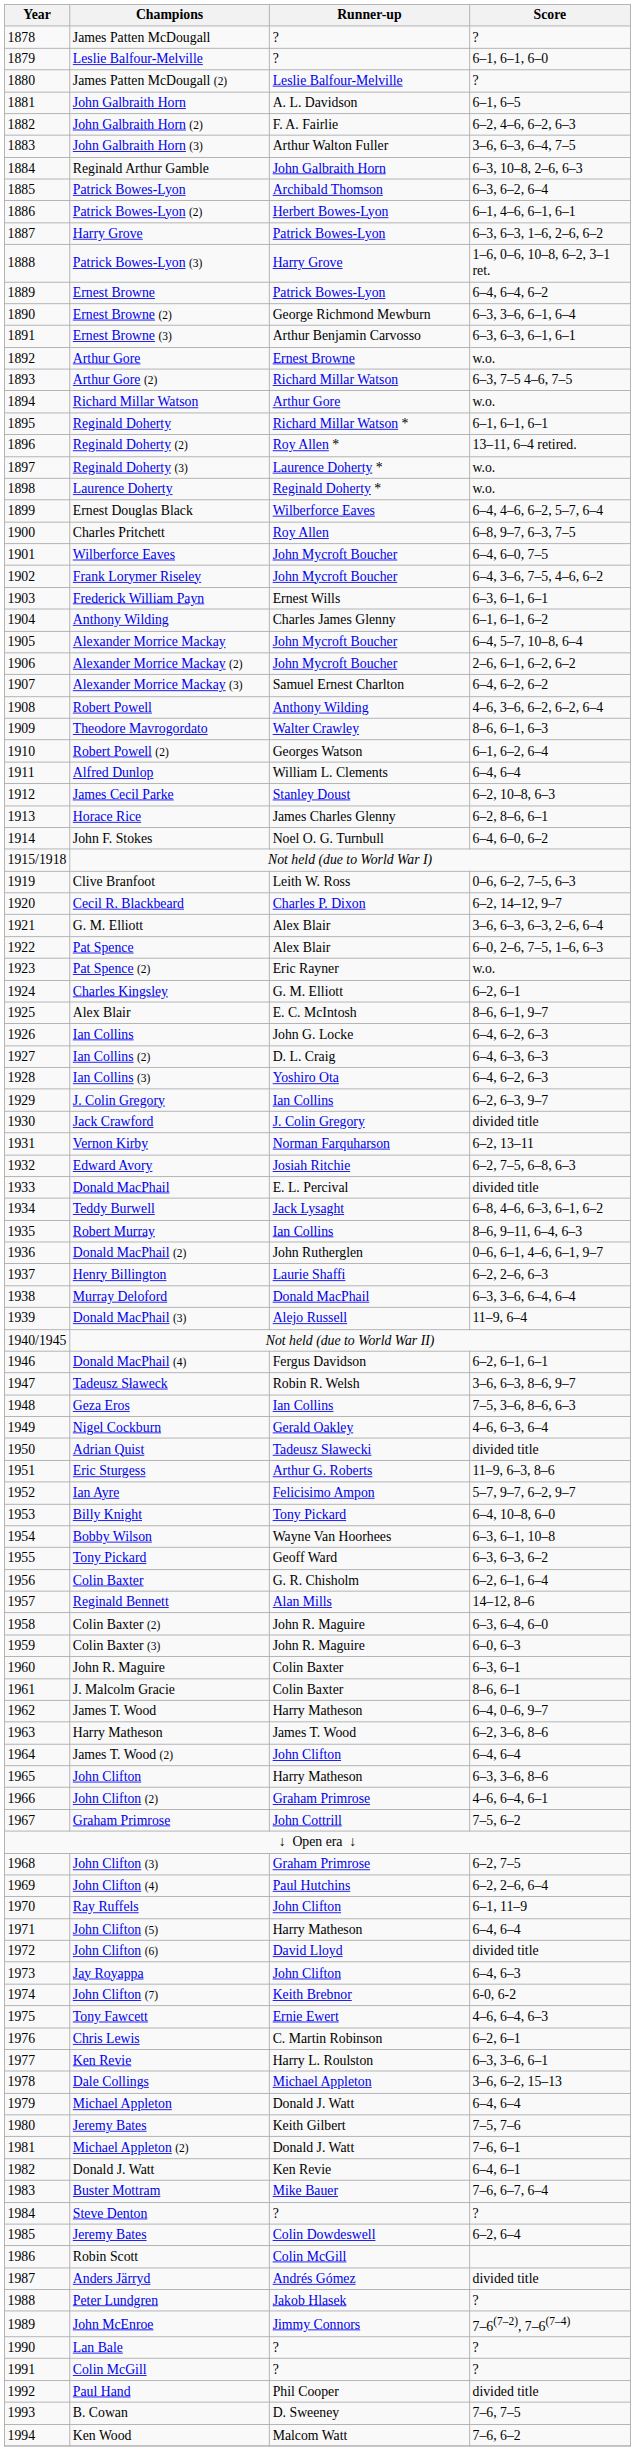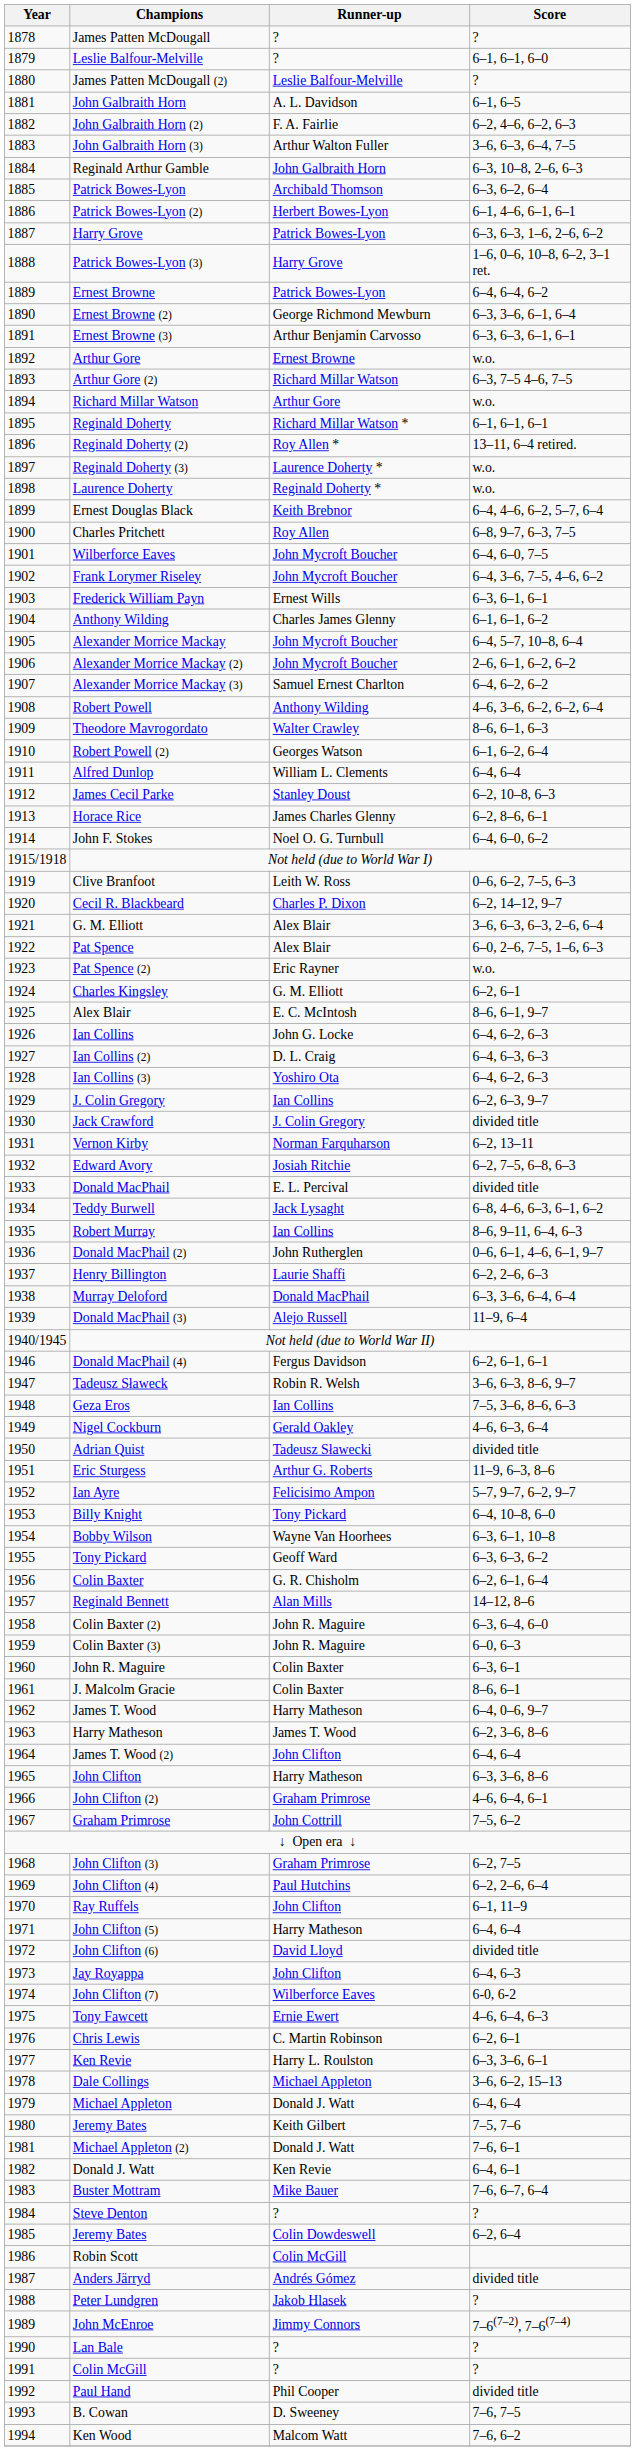 <table class="wikitable">
 <tr>
 <th style="width:60px;">Year</th>
 <th style="width:225px;">Champions</th>
 <th style="width:225px;">Runner-up</th>
 <th style="width:180px;">Score</th>
 </tr>
 <tr>
 <td>1878</td>
 <td> James Patten McDougall</td>
 <td>?</td>
 <td>?</td>
 </tr>
 <tr>
 <td>1879</td>
 <td> <a href='#'>Leslie Balfour-Melville</a></td>
 <td>?</td>
 <td>6–1, 6–1, 6–0</td>
 </tr>
 <tr>
 <td>1880</td>
 <td> James Patten McDougall <small>(2)</small></td>
 <td> <a href='#'>Leslie Balfour-Melville</a></td>
 <td>?</td>
 </tr>
 <tr>
 <td>1881</td>
 <td> <a href='#'>John Galbraith Horn</a></td>
 <td> A. L. Davidson</td>
 <td>6–1, 6–5</td>
 </tr>
 <tr>
 <td>1882</td>
 <td> <a href='#'>John Galbraith Horn</a> <small>(2)</small></td>
 <td> F. A. Fairlie</td>
 <td>6–2, 4–6, 6–2, 6–3</td>
 </tr>
 <tr>
 <td>1883</td>
 <td> <a href='#'>John Galbraith Horn</a> <small>(3)</small></td>
 <td> Arthur Walton Fuller</td>
 <td>3–6, 6–3, 6–4, 7–5</td>
 </tr>
 <tr>
 <td>1884</td>
 <td> Reginald Arthur Gamble</td>
 <td> <a href='#'>John Galbraith Horn</a></td>
 <td>6–3, 10–8, 2–6, 6–3</td>
 </tr>
 <tr>
 <td>1885</td>
 <td> <a href='#'>Patrick Bowes-Lyon</a></td>
 <td> <a href='#'>Archibald Thomson</a></td>
 <td>6–3, 6–2, 6–4</td>
 </tr>
 <tr>
 <td>1886</td>
 <td> <a href='#'>Patrick Bowes-Lyon</a> <small>(2)</small></td>
 <td> <a href='#'>Herbert Bowes-Lyon</a></td>
 <td>6–1, 4–6, 6–1, 6–1</td>
 </tr>
 <tr>
 <td>1887</td>
 <td> <a href='#'>Harry Grove</a></td>
 <td> <a href='#'>Patrick Bowes-Lyon</a></td>
 <td>6–3, 6–3, 1–6, 2–6, 6–2</td>
 </tr>
 <tr>
 <td>1888</td>
 <td> <a href='#'>Patrick Bowes-Lyon</a> <small>(3)</small></td>
 <td> <a href='#'>Harry Grove</a></td>
 <td>1–6, 0–6, 10–8, 6–2, 3–1 ret.</td>
 </tr>
 <tr>
 <td>1889</td>
 <td> <a href='#'>Ernest Browne</a></td>
 <td> <a href='#'>Patrick Bowes-Lyon</a></td>
 <td>6–4, 6–4, 6–2</td>
 </tr>
 <tr>
 <td>1890</td>
 <td> <a href='#'>Ernest Browne</a> <small>(2)</small></td>
 <td> George Richmond Mewburn</td>
 <td>6–3, 3–6, 6–1, 6–4</td>
 </tr>
 <tr>
 <td>1891</td>
 <td> <a href='#'>Ernest Browne</a> <small>(3)</small></td>
 <td> Arthur Benjamin Carvosso</td>
 <td>6–3, 6–3, 6–1, 6–1</td>
 </tr>
 <tr>
 <td>1892</td>
 <td> <a href='#'>Arthur Gore</a></td>
 <td> <a href='#'>Ernest Browne</a></td>
 <td>w.o.</td>
 </tr>
 <tr>
 <td>1893 </td>
 <td> <a href='#'>Arthur Gore</a> <small>(2)</small></td>
 <td> <a href='#'>Richard Millar Watson</a></td>
 <td>6–3, 7–5 4–6, 7–5</td>
 </tr>
 <tr>
 <td>1894</td>
 <td> <a href='#'>Richard Millar Watson</a></td>
 <td> <a href='#'>Arthur Gore</a></td>
 <td>w.o.</td>
 </tr>
 <tr>
 <td>1895 </td>
 <td> <a href='#'>Reginald Doherty</a></td>
 <td> <a href='#'>Richard Millar Watson</a> *</td>
 <td>6–1, 6–1, 6–1</td>
 </tr>
 <tr>
 <td>1896 </td>
 <td> <a href='#'>Reginald Doherty</a> <small>(2)</small></td>
 <td> <a href='#'>Roy Allen</a> *</td>
 <td>13–11, 6–4 retired.</td>
 </tr>
 <tr>
 <td>1897</td>
 <td> <a href='#'>Reginald Doherty</a>  <small>(3)</small></td>
 <td> <a href='#'>Laurence Doherty</a> *</td>
 <td>w.o.</td>
 </tr>
 <tr>
 <td>1898</td>
 <td> <a href='#'>Laurence Doherty</a></td>
 <td> <a href='#'>Reginald Doherty</a> *</td>
 <td>w.o.</td>
 </tr>
 <tr>
 <td>1899</td>
 <td> Ernest Douglas Black</td>
-<td> <a href='#'>Wilberforce Eaves</a></td>
+<td> <a href='#'>Keith Brebnor</a></td>
 <td>6–4, 4–6, 6–2, 5–7, 6–4</td>
 </tr>
 <tr>
 <td>1900</td>
 <td> Charles Pritchett</td>
 <td> <a href='#'>Roy Allen</a></td>
 <td>6–8, 9–7, 6–3, 7–5</td>
 </tr>
 <tr>
 <td>1901 </td>
 <td> <a href='#'>Wilberforce Eaves</a></td>
 <td> <a href='#'>John Mycroft Boucher</a></td>
 <td>6–4, 6–0, 7–5</td>
 </tr>
 <tr>
 <td>1902</td>
 <td> <a href='#'>Frank Lorymer Riseley</a></td>
 <td> <a href='#'>John Mycroft Boucher</a></td>
 <td>6–4, 3–6, 7–5, 4–6, 6–2</td>
 </tr>
 <tr>
 <td>1903</td>
 <td> <a href='#'>Frederick William Payn</a></td>
 <td> Ernest Wills</td>
 <td>6–3, 6–1, 6–1</td>
 </tr>
 <tr>
 <td>1904</td>
 <td> <a href='#'>Anthony Wilding</a></td>
 <td> Charles James Glenny</td>
 <td>6–1, 6–1, 6–2</td>
 </tr>
 <tr>
 <td>1905</td>
 <td> <a href='#'>Alexander Morrice Mackay</a></td>
 <td> <a href='#'>John Mycroft Boucher</a></td>
 <td>6–4, 5–7, 10–8, 6–4</td>
 </tr>
 <tr>
 <td>1906</td>
 <td> <a href='#'>Alexander Morrice Mackay</a> <small>(2)</small></td>
 <td> <a href='#'>John Mycroft Boucher</a></td>
 <td>2–6, 6–1, 6–2, 6–2</td>
 </tr>
 <tr>
 <td>1907</td>
 <td> <a href='#'>Alexander Morrice Mackay</a> <small>(3)</small></td>
 <td> Samuel Ernest Charlton</td>
 <td>6–4, 6–2, 6–2</td>
 </tr>
 <tr>
 <td>1908</td>
 <td> <a href='#'>Robert Powell</a></td>
 <td> <a href='#'>Anthony Wilding</a></td>
 <td>4–6, 3–6, 6–2, 6–2, 6–4</td>
 </tr>
 <tr>
 <td>1909 </td>
 <td> <a href='#'>Theodore Mavrogordato</a></td>
 <td> <a href='#'>Walter Crawley</a></td>
 <td>8–6, 6–1, 6–3</td>
 </tr>
 <tr>
 <td>1910</td>
 <td> <a href='#'>Robert Powell</a> <small>(2)</small></td>
 <td> Georges Watson</td>
 <td>6–1, 6–2, 6–4</td>
 </tr>
 <tr>
 <td>1911</td>
 <td> <a href='#'>Alfred Dunlop</a></td>
 <td> William L. Clements</td>
 <td>6–4, 6–4</td>
 </tr>
 <tr>
 <td>1912</td>
 <td> <a href='#'>James Cecil Parke</a></td>
 <td> <a href='#'>Stanley Doust</a></td>
 <td>6–2, 10–8, 6–3</td>
 </tr>
 <tr>
 <td>1913</td>
 <td> <a href='#'>Horace Rice</a></td>
 <td> James Charles Glenny</td>
 <td>6–2, 8–6, 6–1</td>
 </tr>
 <tr>
 <td>1914</td>
 <td> John F. Stokes</td>
 <td> Noel O. G. Turnbull</td>
 <td>6–4, 6–0, 6–2</td>
 </tr>
 <tr>
 <td>1915/1918</td>
 <td colspan=4 align=center><em>Not held (due to World War I)</em></td>
 </tr>
 <tr>
 <td>1919</td>
 <td> Clive Branfoot</td>
 <td> Leith W. Ross</td>
 <td>0–6, 6–2, 7–5, 6–3</td>
 </tr>
 <tr>
 <td>1920</td>
 <td> <a href='#'>Cecil R. Blackbeard</a></td>
 <td> <a href='#'>Charles P. Dixon</a></td>
 <td>6–2, 14–12, 9–7</td>
 </tr>
 <tr>
 <td>1921</td>
 <td> G. M. Elliott</td>
 <td> Alex Blair</td>
 <td>3–6, 6–3, 6–3, 2–6, 6–4</td>
 </tr>
 <tr>
 <td>1922</td>
 <td> <a href='#'>Pat Spence</a></td>
 <td> Alex Blair</td>
 <td>6–0, 2–6, 7–5, 1–6, 6–3</td>
 </tr>
 <tr>
 <td>1923</td>
 <td> <a href='#'>Pat Spence</a> <small>(2)</small></td>
 <td> Eric Rayner</td>
 <td>w.o.</td>
 </tr>
 <tr>
 <td>1924</td>
 <td> <a href='#'>Charles Kingsley</a></td>
 <td> G. M. Elliott</td>
 <td>6–2, 6–1</td>
 </tr>
 <tr>
 <td>1925</td>
 <td> Alex Blair</td>
 <td> E. C. McIntosh</td>
 <td>8–6, 6–1, 9–7</td>
 </tr>
 <tr>
 <td>1926</td>
 <td> <a href='#'>Ian Collins</a></td>
 <td> John G. Locke</td>
 <td>6–4, 6–2, 6–3</td>
 </tr>
 <tr>
 <td>1927</td>
 <td> <a href='#'>Ian Collins</a> <small>(2)</small></td>
 <td> D. L. Craig</td>
 <td>6–4, 6–3, 6–3</td>
 </tr>
 <tr>
 <td>1928</td>
 <td> <a href='#'>Ian Collins</a> <small>(3)</small></td>
 <td> <a href='#'>Yoshiro Ota</a></td>
 <td>6–4, 6–2, 6–3</td>
 </tr>
 <tr>
 <td>1929</td>
 <td> <a href='#'>J. Colin Gregory</a></td>
 <td> <a href='#'>Ian Collins</a></td>
 <td>6–2, 6–3, 9–7</td>
 </tr>
 <tr>
 <td>1930</td>
 <td> <a href='#'>Jack Crawford</a></td>
 <td> <a href='#'>J. Colin Gregory</a></td>
 <td>divided title</td>
 </tr>
 <tr>
 <td>1931</td>
 <td> <a href='#'>Vernon Kirby</a></td>
 <td> <a href='#'>Norman Farquharson</a></td>
 <td>6–2, 13–11</td>
 </tr>
 <tr>
 <td>1932 </td>
 <td> <a href='#'>Edward Avory</a></td>
 <td> <a href='#'>Josiah Ritchie</a></td>
 <td>6–2, 7–5, 6–8, 6–3</td>
 </tr>
 <tr>
 <td>1933</td>
 <td>  <a href='#'>Donald MacPhail</a></td>
 <td> E. L. Percival</td>
 <td>divided title</td>
 </tr>
 <tr>
 <td>1934 </td>
 <td> <a href='#'>Teddy Burwell</a></td>
 <td> <a href='#'>Jack Lysaght</a></td>
 <td>6–8, 4–6, 6–3, 6–1, 6–2</td>
 </tr>
 <tr>
 <td>1935</td>
 <td> <a href='#'>Robert Murray</a></td>
 <td> <a href='#'>Ian Collins</a></td>
 <td>8–6, 9–11, 6–4, 6–3</td>
 </tr>
 <tr>
 <td>1936</td>
 <td>  <a href='#'>Donald MacPhail</a> <small>(2)</small></td>
 <td> John Rutherglen</td>
 <td>0–6, 6–1, 4–6, 6–1, 9–7</td>
 </tr>
 <tr>
 <td>1937</td>
 <td> <a href='#'>Henry Billington</a></td>
 <td> <a href='#'>Laurie Shaffi</a></td>
 <td>6–2, 2–6, 6–3</td>
 </tr>
 <tr>
 <td>1938</td>
 <td> <a href='#'>Murray Deloford</a></td>
 <td>  <a href='#'>Donald MacPhail</a></td>
 <td>6–3, 3–6, 6–4, 6–4</td>
 </tr>
 <tr>
 <td>1939</td>
 <td>  <a href='#'>Donald MacPhail</a> <small>(3)</small></td>
 <td> <a href='#'>Alejo Russell</a></td>
 <td>11–9, 6–4</td>
 </tr>
 <tr>
 <td>1940/1945</td>
 <td colspan=4 align=center><em>Not held (due to World War II)</em></td>
 </tr>
 <tr>
 <td>1946</td>
 <td>  <a href='#'>Donald MacPhail</a> <small>(4)</small></td>
 <td> Fergus Davidson</td>
 <td>6–2, 6–1, 6–1</td>
 </tr>
 <tr>
 <td>1947</td>
 <td> <a href='#'>Tadeusz Sławeck</a></td>
 <td> Robin R. Welsh</td>
 <td>3–6, 6–3, 8–6, 9–7</td>
 </tr>
 <tr>
 <td>1948</td>
 <td> <a href='#'>Geza Eros</a></td>
 <td> <a href='#'>Ian Collins</a></td>
 <td>7–5, 3–6, 8–6, 6–3</td>
 </tr>
 <tr>
 <td>1949</td>
 <td> <a href='#'>Nigel Cockburn</a></td>
 <td> <a href='#'>Gerald Oakley</a></td>
 <td>4–6, 6–3, 6–4</td>
 </tr>
 <tr>
 <td>1950</td>
 <td> <a href='#'>Adrian Quist</a></td>
 <td> <a href='#'>Tadeusz Sławecki</a></td>
 <td>divided title</td>
 </tr>
 <tr>
 <td>1951</td>
 <td> <a href='#'>Eric Sturgess</a></td>
 <td> <a href='#'>Arthur G. Roberts</a></td>
 <td>11–9, 6–3, 8–6</td>
 </tr>
 <tr>
 <td>1952</td>
 <td> <a href='#'>Ian Ayre</a></td>
 <td> <a href='#'>Felicisimo Ampon</a></td>
 <td>5–7, 9–7, 6–2, 9–7</td>
 </tr>
 <tr>
 <td>1953</td>
 <td> <a href='#'>Billy Knight</a></td>
 <td> <a href='#'>Tony Pickard</a></td>
 <td>6–4, 10–8, 6–0</td>
 </tr>
 <tr>
 <td>1954</td>
 <td> <a href='#'>Bobby Wilson</a></td>
 <td> Wayne Van Hoorhees</td>
 <td>6–3, 6–1, 10–8</td>
 </tr>
 <tr>
 <td>1955</td>
 <td> <a href='#'>Tony Pickard</a></td>
 <td> Geoff Ward</td>
 <td>6–3, 6–3, 6–2</td>
 </tr>
 <tr>
 <td>1956</td>
 <td> <a href='#'>Colin Baxter</a></td>
 <td> G. R. Chisholm</td>
 <td>6–2, 6–1, 6–4</td>
 </tr>
 <tr>
 <td>1957</td>
 <td> <a href='#'>Reginald Bennett</a></td>
 <td> <a href='#'>Alan Mills</a></td>
 <td>14–12, 8–6</td>
 </tr>
 <tr>
 <td>1958</td>
 <td> Colin Baxter <small>(2)</small></td>
 <td> John R. Maguire</td>
 <td>6–3, 6–4, 6–0</td>
 </tr>
 <tr>
 <td>1959</td>
 <td> Colin Baxter <small>(3)</small></td>
 <td> John R. Maguire</td>
 <td>6–0, 6–3</td>
 </tr>
 <tr>
 <td>1960</td>
 <td> John R. Maguire</td>
 <td> Colin Baxter</td>
 <td>6–3, 6–1</td>
 </tr>
 <tr>
 <td>1961</td>
 <td> J. Malcolm Gracie</td>
 <td> Colin Baxter</td>
 <td>8–6, 6–1</td>
 </tr>
 <tr>
 <td>1962</td>
 <td> James T. Wood</td>
 <td> Harry Matheson</td>
 <td>6–4, 0–6, 9–7</td>
 </tr>
 <tr>
 <td>1963</td>
 <td> Harry Matheson</td>
 <td> James T. Wood</td>
 <td>6–2, 3–6, 8–6</td>
 </tr>
 <tr>
 <td>1964</td>
 <td> James T. Wood <small>(2)</small></td>
 <td> <a href='#'>John Clifton</a></td>
 <td>6–4, 6–4</td>
 </tr>
 <tr>
 <td>1965</td>
 <td> <a href='#'>John Clifton</a></td>
 <td> Harry Matheson</td>
 <td>6–3, 3–6, 8–6</td>
 </tr>
 <tr>
 <td>1966</td>
 <td> <a href='#'>John Clifton</a> <small>(2)</small></td>
 <td> <a href='#'>Graham Primrose</a></td>
 <td>4–6, 6–4, 6–1</td>
 </tr>
 <tr>
 <td>1967</td>
 <td> <a href='#'>Graham Primrose</a></td>
 <td> <a href='#'>John Cottrill</a></td>
 <td>7–5, 6–2</td>
 </tr>
 <tr>
 <td colspan="4" align="center">↓  Open era  ↓</td>
 </tr>
 <tr>
 <td>1968</td>
 <td> <a href='#'>John Clifton</a> <small>(3)</small></td>
 <td> <a href='#'>Graham Primrose</a></td>
 <td>6–2, 7–5</td>
 </tr>
 <tr>
 <td>1969</td>
 <td> <a href='#'>John Clifton</a> <small>(4)</small></td>
 <td> <a href='#'>Paul Hutchins</a></td>
 <td>6–2, 2–6, 6–4</td>
 </tr>
 <tr>
 <td>1970</td>
 <td> <a href='#'>Ray Ruffels</a></td>
 <td> <a href='#'>John Clifton</a></td>
 <td>6–1, 11–9</td>
 </tr>
 <tr>
 <td>1971</td>
 <td> <a href='#'>John Clifton</a> <small>(5)</small></td>
 <td> Harry Matheson</td>
 <td>6–4, 6–4</td>
 </tr>
 <tr>
 <td>1972</td>
 <td> <a href='#'>John Clifton</a> <small>(6)</small></td>
 <td> <a href='#'>David Lloyd</a></td>
 <td>divided title</td>
 </tr>
 <tr>
 <td>1973</td>
 <td> <a href='#'>Jay Royappa</a></td>
 <td> <a href='#'>John Clifton</a></td>
 <td>6–4, 6–3</td>
 </tr>
 <tr>
 <td>1974</td>
 <td> <a href='#'>John Clifton</a> <small>(7)</small></td>
-<td> <a href='#'>Keith Brebnor</a></td>
+<td> <a href='#'>Wilberforce Eaves</a></td>
 <td>6-0, 6-2</td>
 </tr>
 <tr>
 <td>1975</td>
 <td> <a href='#'>Tony Fawcett</a></td>
 <td> <a href='#'>Ernie Ewert</a></td>
 <td>4–6, 6–4, 6–3</td>
 </tr>
 <tr>
 <td>1976</td>
 <td> <a href='#'>Chris Lewis</a></td>
 <td> C. Martin Robinson</td>
 <td>6–2, 6–1</td>
 </tr>
 <tr>
 <td>1977</td>
 <td> <a href='#'>Ken Revie</a></td>
 <td> Harry L. Roulston</td>
 <td>6–3, 3–6, 6–1</td>
 </tr>
 <tr>
 <td>1978</td>
 <td> <a href='#'>Dale Collings</a></td>
 <td> <a href='#'>Michael Appleton</a></td>
 <td>3–6, 6–2, 15–13</td>
 </tr>
 <tr>
 <td>1979</td>
 <td> <a href='#'>Michael Appleton</a></td>
 <td> Donald J. Watt</td>
 <td>6–4, 6–4</td>
 </tr>
 <tr>
 <td>1980</td>
 <td> <a href='#'>Jeremy Bates</a></td>
 <td> Keith Gilbert</td>
 <td>7–5, 7–6</td>
 </tr>
 <tr>
 <td>1981</td>
 <td> <a href='#'>Michael Appleton</a> <small>(2)</small></td>
 <td> Donald J. Watt</td>
 <td>7–6, 6–1</td>
 </tr>
 <tr>
 <td>1982</td>
 <td> Donald J. Watt</td>
 <td> Ken Revie</td>
 <td>6–4, 6–1</td>
 </tr>
 <tr>
 <td>1983</td>
 <td> <a href='#'>Buster Mottram</a></td>
 <td>  <a href='#'>Mike Bauer</a></td>
 <td>7–6, 6–7, 6–4</td>
 </tr>
 <tr>
 <td>1984</td>
 <td> <a href='#'>Steve Denton</a></td>
 <td>?</td>
 <td>?</td>
 </tr>
 <tr>
 <td>1985</td>
 <td> <a href='#'>Jeremy Bates</a></td>
 <td> <a href='#'>Colin Dowdeswell</a></td>
 <td>6–2, 6–4</td>
 </tr>
 <tr>
 <td>1986</td>
 <td> Robin Scott</td>
 <td> <a href='#'>Colin McGill</a></td>
 <td></td>
 </tr>
 <tr>
 <td>1987 </td>
 <td> <a href='#'>Anders Järryd</a></td>
 <td> <a href='#'>Andrés Gómez</a></td>
 <td>divided title </td>
 </tr>
 <tr>
 <td>1988 </td>
 <td> <a href='#'>Peter Lundgren</a></td>
 <td> <a href='#'>Jakob Hlasek</a></td>
 <td>?</td>
 </tr>
 <tr>
 <td>1989 </td>
 <td> <a href='#'>John McEnroe</a></td>
 <td> <a href='#'>Jimmy Connors</a></td>
 <td>7–6<sup>(7–2)</sup>, 7–6<sup>(7–4)</sup></td>
 </tr>
 <tr>
 <td>1990</td>
 <td> <a href='#'>Lan Bale</a></td>
 <td>?</td>
 <td>?</td>
 </tr>
 <tr>
 <td>1991</td>
 <td> <a href='#'>Colin McGill</a></td>
 <td>?</td>
 <td>?</td>
 </tr>
 <tr>
 <td>1992  </td>
 <td> <a href='#'>Paul Hand</a></td>
 <td>  Phil Cooper</td>
 <td>divided title</td>
 </tr>
 <tr>
 <td>1993 </td>
 <td> B. Cowan</td>
 <td> D. Sweeney</td>
 <td>7–6, 7–5</td>
 </tr>
 <tr>
 <td>1994 </td>
 <td> Ken Wood</td>
 <td> Malcom Watt</td>
 <td>7–6, 6–2</td>
 </tr>
 <tr>
 </tr>
 </table>
